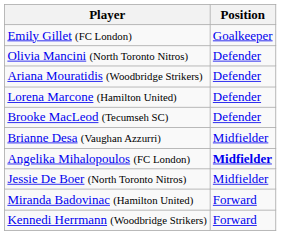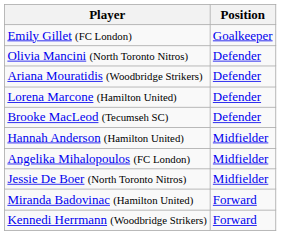 <table class="wikitable">
 <tr>
 <th>Player</th>
 <th>Position</th>
 </tr>
 <tr>
 <td>  <a href='#'>Emily Gillet</a> <small>(FC London)</small></td>
 <td><a href='#'>Goalkeeper</a></td>
 </tr>
 <tr>
 <td>  <a href='#'>Olivia Mancini</a> <small>(North Toronto Nitros)</small></td>
 <td><a href='#'>Defender</a></td>
 </tr>
 <tr>
 <td>  <a href='#'>Ariana Mouratidis</a> <small>(Woodbridge Strikers)</small></td>
 <td><a href='#'>Defender</a></td>
 </tr>
 <tr>
 <td>  <a href='#'>Lorena Marcone</a> <small>(Hamilton United)</small></td>
 <td><a href='#'>Defender</a></td>
 </tr>
 <tr>
 <td>  <a href='#'>Brooke MacLeod</a> <small>(Tecumseh SC)</small></td>
 <td><a href='#'>Defender</a></td>
 </tr>
 <tr>
-<td>  <a href='#'>Brianne Desa</a> <small>(Vaughan Azzurri)</small></td>
+<td>  <a href='#'>Hannah Anderson</a> <small>(Hamilton United)</small></td>
 <td><a href='#'>Midfielder</a></td>
 </tr>
 <tr>
 <td>  <a href='#'>Angelika Mihalopoulos</a> <small>(FC London)</small></td>
-<td><strong><a href='#'>Midfielder</a></strong></td>
+<td><a href='#'>Midfielder</a></td>
 </tr>
 <tr>
 <td>  <a href='#'>Jessie De Boer</a> <small>(North Toronto Nitros)</small></td>
 <td><a href='#'>Midfielder</a></td>
 </tr>
 <tr>
 <td>  <a href='#'>Miranda Badovinac</a> <small>(Hamilton United)</small></td>
 <td><a href='#'>Forward</a></td>
 </tr>
 <tr>
 <td>  <a href='#'>Kennedi Herrmann</a> <small>(Woodbridge Strikers)</small></td>
 <td><a href='#'>Forward</a></td>
 </tr>
 </table>
